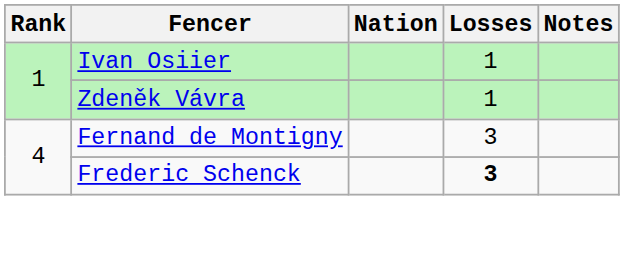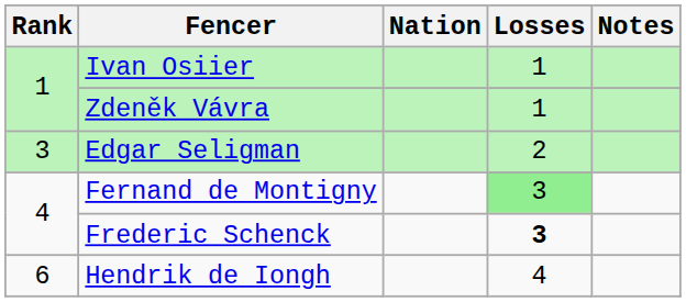 <table class="wikitable sortable" style="text-align:center">
 <tr>
 <th>Rank</th>
 <th>Fencer</th>
 <th>Nation</th>
 <th>Losses</th>
 <th>Notes</th>
 </tr>
 <tr bgcolor=bbf3bb>
 <td rowspan=2>1</td>
 <td align=left><a href='#'>Ivan Osiier</a></td>
 <td align=left></td>
 <td>1</td>
 <td></td>
 </tr>
 <tr bgcolor=bbf3bb>
 <td align=left><a href='#'>Zdeněk Vávra</a></td>
 <td align=left></td>
 <td>1</td>
 <td></td>
 </tr>
+<tr bgcolor=bbf3bb>
+<td>3</td>
+<td align=left><a href='#'>Edgar Seligman</a></td>
+<td align=left></td>
+<td>2</td>
+<td></td>
+</tr>
 <tr>
 <td rowspan=2>4</td>
 <td align=left><a href='#'>Fernand de Montigny</a></td>
 <td align=left></td>
-<td>3</td>
+<td style="background: lightgreen;">3</td>
 <td></td>
 </tr>
 <tr>
 <td align=left><a href='#'>Frederic Schenck</a></td>
 <td align=left></td>
 <td><strong>3</strong></td>
 <td></td>
 </tr>
+<tr>
+<td>6</td>
+<td align=left><a href='#'>Hendrik de Iongh</a></td>
+<td align=left></td>
+<td>4</td>
+<td></td>
+</tr>
 </table>
